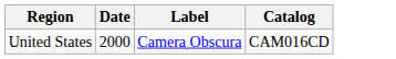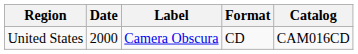 <table class="wikitable">
 <tr>
 <th>Region</th>
 <th>Date</th>
 <th>Label</th>
+<th>Format</th>
 <th>Catalog</th>
 </tr>
 <tr>
 <td>United States</td>
 <td>2000</td>
 <td><a href='#'>Camera Obscura</a></td>
+<td>CD</td>
 <td>CAM016CD</td>
 </tr>
 </table>
